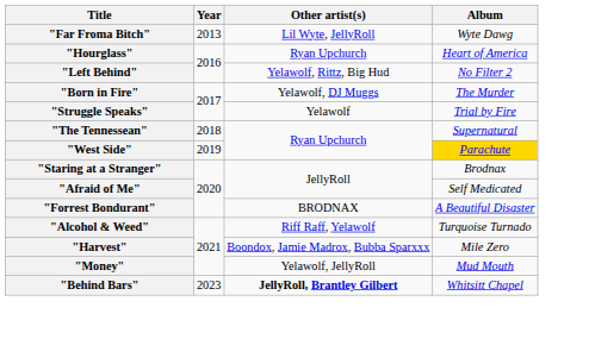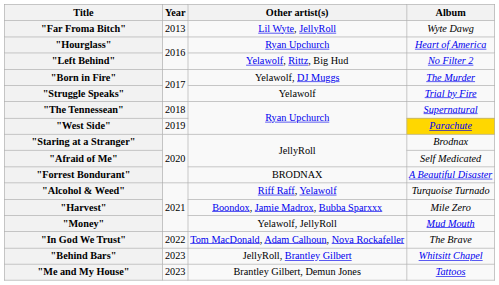 <table class="wikitable plainrowheaders" style="text-align:center;">
 <tr>
 <th scope="col" style="width:15em;">Title</th>
 <th scope="col">Year</th>
 <th scope="col">Other artist(s)</th>
 <th scope="col">Album</th>
 </tr>
 <tr>
 <th scope="row">"Far Froma Bitch"</th>
 <td>2013</td>
 <td><a href='#'>Lil Wyte</a>, <a href='#'>JellyRoll</a></td>
 <td><em>Wyte Dawg</em></td>
 </tr>
 <tr>
 <th scope="row">"Hourglass"</th>
 <td rowspan="2">2016</td>
 <td><a href='#'>Ryan Upchurch</a></td>
 <td><em><a href='#'>Heart of America</a></em></td>
 </tr>
 <tr>
 <th scope="row">"Left Behind"</th>
 <td><a href='#'>Yelawolf</a>, <a href='#'>Rittz</a>, Big Hud</td>
 <td><em><a href='#'>No Filter 2</a></em></td>
 </tr>
 <tr>
 <th scope="row">"Born in Fire"</th>
 <td rowspan="2">2017</td>
 <td>Yelawolf, <a href='#'>DJ Muggs</a></td>
 <td><em><a href='#'>The Murder</a></em></td>
 </tr>
 <tr>
 <th scope="row">"Struggle Speaks"</th>
 <td>Yelawolf</td>
 <td><em><a href='#'>Trial by Fire</a></em></td>
 </tr>
 <tr>
 <th scope="row">"The Tennessean"</th>
 <td>2018</td>
 <td rowspan="2"><a href='#'>Ryan Upchurch</a></td>
 <td><em><a href='#'>Supernatural</a></em></td>
 </tr>
 <tr>
 <th scope="row">"West Side"</th>
 <td>2019</td>
 <td style="background: gold;"><em><a href='#'>Parachute</a></em></td>
 </tr>
 <tr>
 <th scope="row">"Staring at a Stranger"</th>
 <td rowspan="3">2020</td>
 <td rowspan="2">JellyRoll</td>
 <td rowspan="1"><em>Brodnax</em></td>
 </tr>
 <tr>
 <th scope="row">"Afraid of Me"</th>
 <td><em>Self Medicated</em></td>
 </tr>
 <tr>
 <th scope="row">"Forrest Bondurant"</th>
 <td rowspan="1">BRODNAX</td>
 <td><em><a href='#'>A Beautiful Disaster</a></em></td>
 </tr>
 <tr>
 <th scope="row">"Alcohol & Weed"</th>
 <td rowspan="3">2021</td>
 <td><a href='#'>Riff Raff</a>, <a href='#'>Yelawolf</a></td>
 <td><em>Turquoise Turnado</em></td>
 </tr>
 <tr>
 <th scope="row">"Harvest"</th>
 <td><a href='#'>Boondox</a>, <a href='#'>Jamie Madrox</a>, <a href='#'>Bubba Sparxxx</a></td>
 <td><em>Mile Zero</em></td>
 </tr>
 <tr>
 <th scope="row">"Money"</th>
 <td>Yelawolf, JellyRoll</td>
 <td><em><a href='#'>Mud Mouth</a></em></td>
 </tr>
 <tr>
+<th scope="row">"In God We Trust"</th>
+<td>2022</td>
+<td><a href='#'>Tom MacDonald</a>, <a href='#'>Adam Calhoun</a>, <a href='#'>Nova Rockafeller</a></td>
+<td><em>The Brave</em></td>
+</tr>
+<tr>
 <th scope="row">"Behind Bars"</th>
 <td>2023</td>
-<td><strong>JellyRoll, <a href='#'>Brantley Gilbert</a></strong></td>
+<td>JellyRoll, <a href='#'>Brantley Gilbert</a></td>
 <td><em><a href='#'>Whitsitt Chapel</a></em></td>
 </tr>
+<tr>
+<th scope="row">"Me and My House"</th>
+<td>2023</td>
+<td>Brantley Gilbert, Demun Jones</td>
+<td><em><a href='#'>Tattoos</a></em></td>
+</tr>
 </table>
